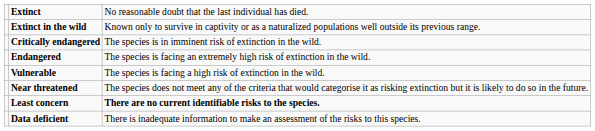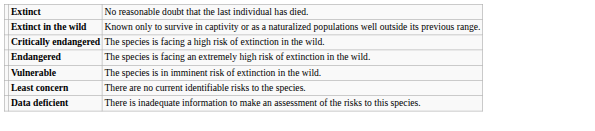 <table class="wikitable" style="text-align:left">
 <tr>
 <td></td>
 <td><strong>Extinct</strong></td>
 <td>No reasonable doubt that the last individual has died.</td>
 </tr>
 <tr>
 <td></td>
 <td><strong>Extinct in the wild</strong></td>
 <td>Known only to survive in captivity or as a naturalized populations well outside its previous range.</td>
 </tr>
 <tr>
 <td></td>
 <td><strong>Critically endangered</strong></td>
-<td>The species is in imminent risk of extinction in the wild.</td>
+<td>The species is facing a high risk of extinction in the wild.</td>
 </tr>
 <tr>
 <td></td>
 <td><strong>Endangered</strong></td>
 <td>The species is facing an extremely high risk of extinction in the wild.</td>
 </tr>
 <tr>
 <td></td>
 <td><strong>Vulnerable</strong></td>
-<td>The species is facing a high risk of extinction in the wild.</td>
-</tr>
-<tr>
-<td></td>
-<td><strong>Near threatened</strong></td>
-<td>The species does not meet any of the criteria that would categorise it as risking extinction but it is likely to do so in the future.</td>
+<td>The species is in imminent risk of extinction in the wild.</td>
 </tr>
 <tr>
 <td></td>
 <td><strong>Least concern</strong></td>
-<td><strong>There are no current identifiable risks to the species.</strong></td>
+<td>There are no current identifiable risks to the species.</td>
 </tr>
 <tr>
 <td></td>
 <td><strong>Data deficient</strong></td>
 <td>There is inadequate information to make an assessment of the risks to this species.</td>
 </tr>
 </table>
